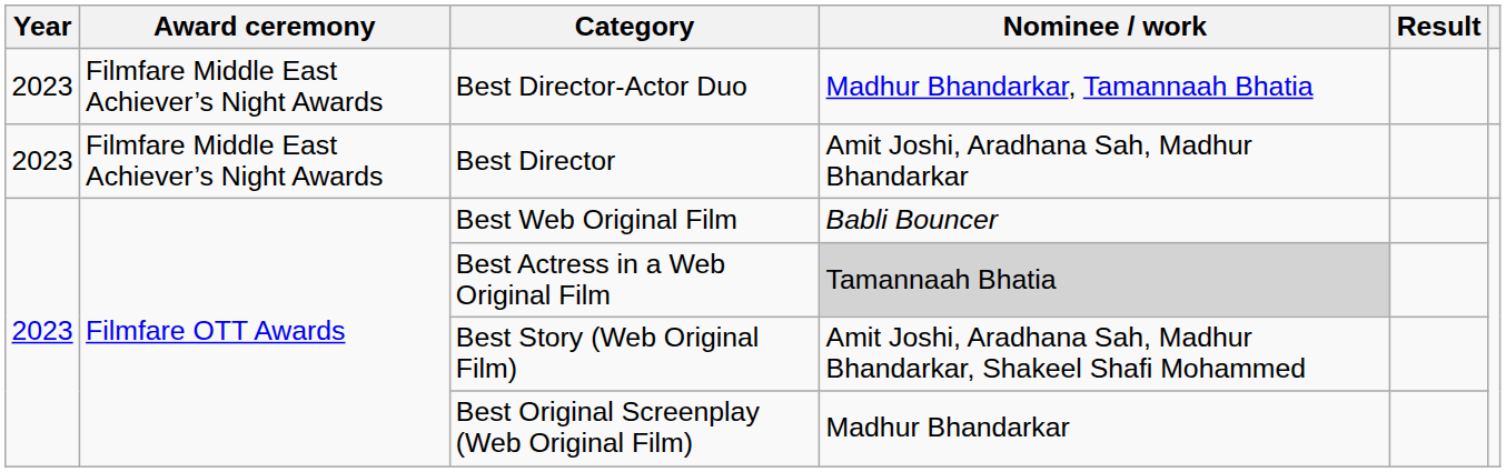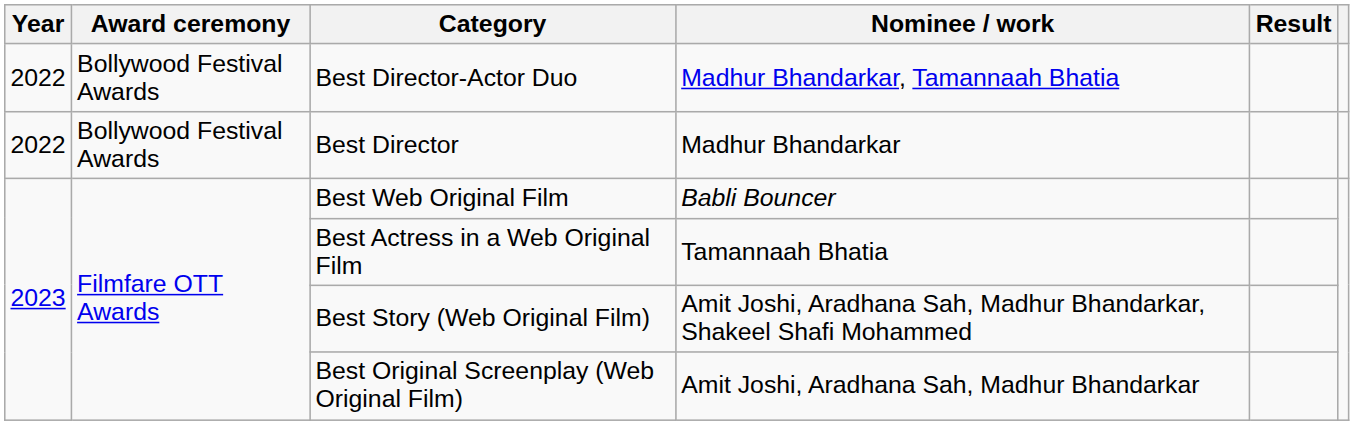 <table class="wikitable sortable">
 <tr>
 <th>Year</th>
 <th>Award ceremony</th>
 <th>Category</th>
 <th>Nominee / work</th>
 <th>Result</th>
 <th class="unsortable"></th>
 </tr>
 <tr>
-<td>2023</td>
-<td>Filmfare Middle East Achiever’s Night Awards</td>
+<td>2022</td>
+<td>Bollywood Festival Awards</td>
 <td>Best Director-Actor Duo</td>
 <td><a href='#'>Madhur Bhandarkar</a>, <a href='#'>Tamannaah Bhatia</a></td>
 <td></td>
 <td></td>
 </tr>
 <tr>
-<td>2023</td>
-<td>Filmfare Middle East Achiever’s Night Awards</td>
+<td>2022</td>
+<td>Bollywood Festival Awards</td>
 <td>Best Director</td>
-<td>Amit Joshi, Aradhana Sah, Madhur Bhandarkar</td>
+<td>Madhur Bhandarkar</td>
 <td></td>
 <td></td>
 </tr>
 <tr>
 <td rowspan="4"><a href='#'>2023</a></td>
 <td rowspan="4"><a href='#'>Filmfare OTT Awards</a></td>
 <td>Best Web Original Film</td>
 <td><em>Babli Bouncer</em></td>
 <td></td>
 <td rowspan="4"></td>
 </tr>
 <tr>
 <td>Best Actress in a Web Original Film</td>
-<td style="background: lightgrey;">Tamannaah Bhatia</td>
+<td>Tamannaah Bhatia</td>
 <td></td>
 </tr>
 <tr>
 <td>Best Story (Web Original Film)</td>
 <td>Amit Joshi, Aradhana Sah, Madhur Bhandarkar, Shakeel Shafi Mohammed</td>
 <td></td>
 </tr>
 <tr>
 <td>Best Original Screenplay (Web Original Film)</td>
-<td>Madhur Bhandarkar</td>
+<td>Amit Joshi, Aradhana Sah, Madhur Bhandarkar</td>
 <td></td>
 </tr>
 </table>
